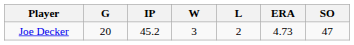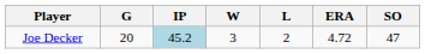 <table class="wikitable sortable">
 <tr>
 <th bgcolor="#DDDDFF" width="16%">Player</th>
 <th bgcolor="#DDDDFF" width="9%">G</th>
 <th bgcolor="#DDDDFF" width="9%">IP</th>
 <th bgcolor="#DDDDFF" width="9%">W</th>
 <th bgcolor="#DDDDFF" width="9%">L</th>
 <th bgcolor="#DDDDFF" width="9%">ERA</th>
 <th bgcolor="#DDDDFF" width="9%">SO</th>
 </tr>
 <tr align="center">
 <td><a href='#'>Joe Decker</a></td>
 <td>20</td>
-<td>45.2</td>
+<td style="background: lightblue;">45.2</td>
 <td>3</td>
 <td>2</td>
-<td>4.73</td>
+<td>4.72</td>
 <td>47</td>
 </tr>
 </table>
